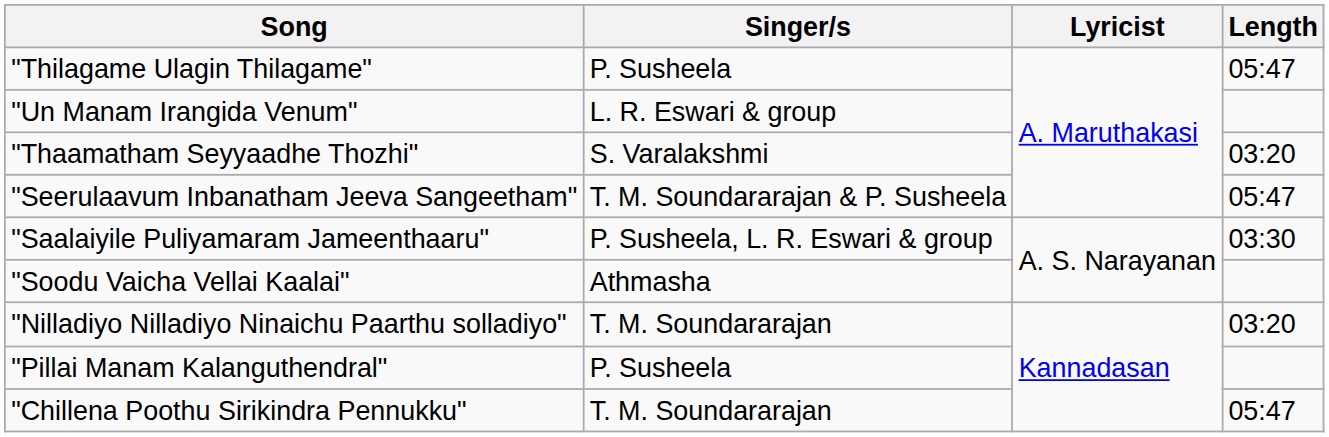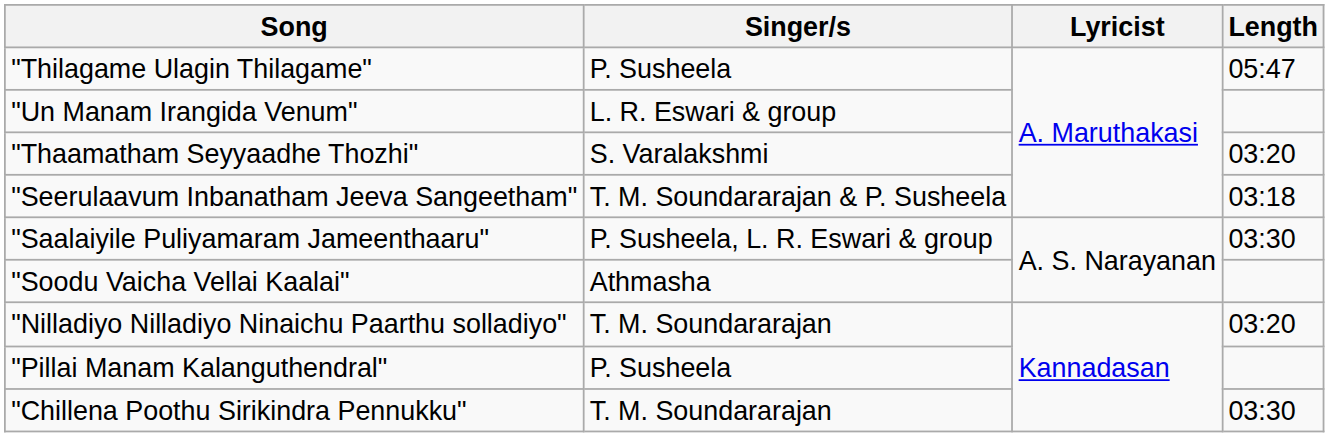 <table class="wikitable" style="font-size:95%;">
 <tr>
 <th>Song</th>
 <th>Singer/s</th>
 <th>Lyricist</th>
 <th>Length</th>
 </tr>
 <tr>
 <td>"Thilagame Ulagin Thilagame"</td>
 <td>P. Susheela</td>
 <td rowspan=4><a href='#'>A. Maruthakasi</a></td>
 <td>05:47</td>
 </tr>
 <tr>
 <td>"Un Manam Irangida Venum"</td>
 <td>L. R. Eswari & group</td>
 <td></td>
 </tr>
 <tr>
 <td>"Thaamatham Seyyaadhe Thozhi"</td>
 <td>S. Varalakshmi</td>
 <td>03:20</td>
 </tr>
 <tr>
 <td>"Seerulaavum Inbanatham Jeeva Sangeetham"</td>
 <td>T. M. Soundararajan & P. Susheela</td>
-<td>05:47</td>
+<td>03:18</td>
 </tr>
 <tr>
 <td>"Saalaiyile Puliyamaram Jameenthaaru"</td>
 <td>P. Susheela, L. R. Eswari & group</td>
 <td rowspan=2>A. S. Narayanan</td>
 <td>03:30</td>
 </tr>
 <tr>
 <td>"Soodu Vaicha Vellai Kaalai"</td>
 <td>Athmasha</td>
 <td></td>
 </tr>
 <tr>
 <td>"Nilladiyo Nilladiyo Ninaichu Paarthu solladiyo"</td>
 <td>T. M. Soundararajan</td>
 <td rowspan=3><a href='#'>Kannadasan</a></td>
 <td>03:20</td>
 </tr>
 <tr>
 <td>"Pillai Manam Kalanguthendral"</td>
 <td>P. Susheela</td>
 <td></td>
 </tr>
 <tr>
 <td>"Chillena Poothu Sirikindra Pennukku"</td>
 <td>T. M. Soundararajan</td>
-<td>05:47</td>
+<td>03:30</td>
 </tr>
 </table>
